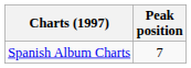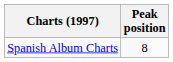 <table class="wikitable sortable">
 <tr>
 <th scope="col">Charts (1997)</th>
 <th scope="col">Peak<br>position</th>
 </tr>
 <tr>
 <td><a href='#'>Spanish Album Charts</a></td>
-<td align="center">7</td>
+<td align="center">8</td>
 </tr>
 </table>
